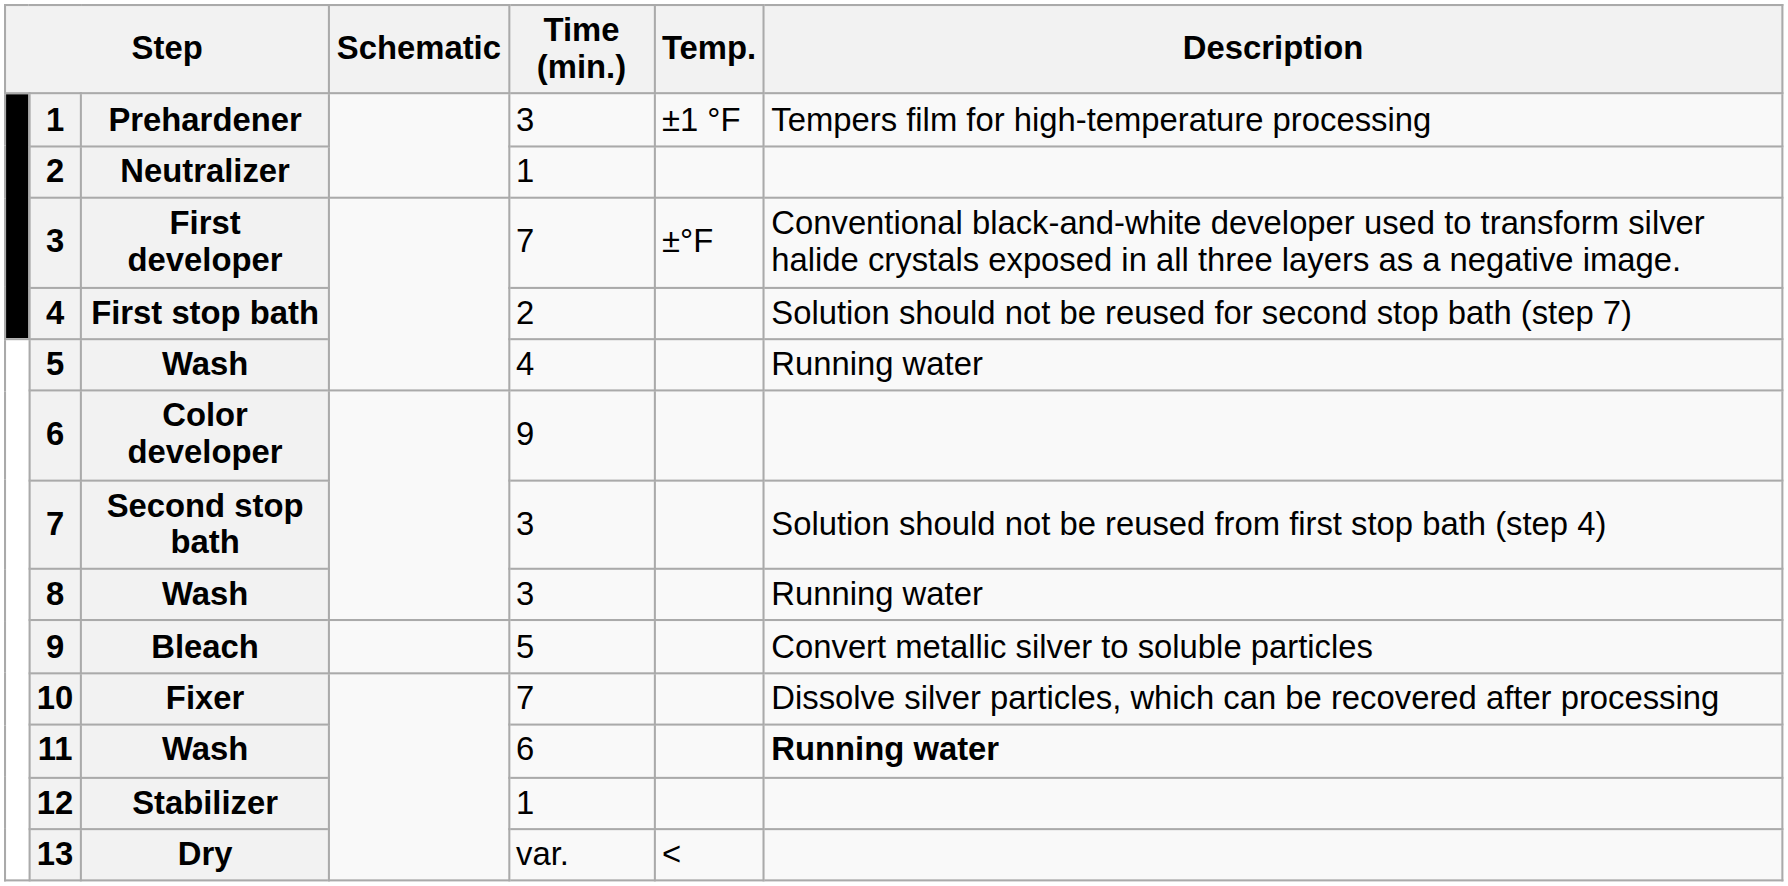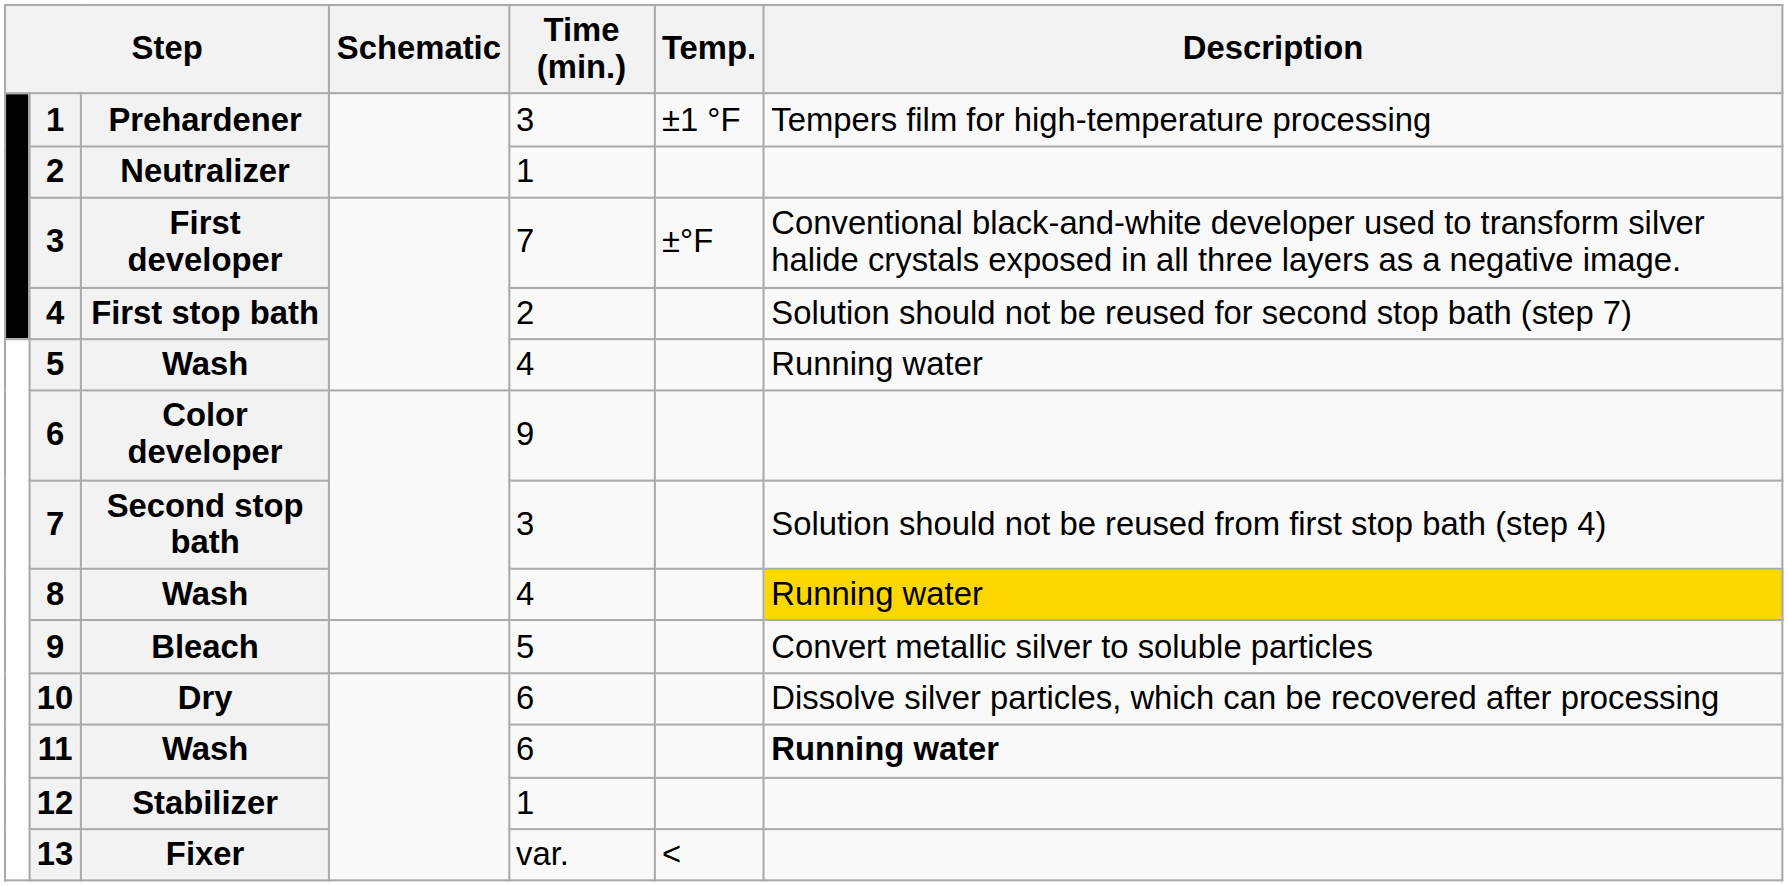 <table class="wikitable" style="font-size:100%;text-align:left;">
 <tr>
 <th colspan=3>Step</th>
 <th>Schematic</th>
 <th>Time (min.)</th>
 <th>Temp.</th>
 <th>Description</th>
 </tr>
 <tr>
 <td rowspan=4 style="background:#000;"> </td>
 <th>1</th>
 <th>Prehardener</th>
 <td rowspan=2> </td>
 <td>3</td>
 <td> ±1 °F</td>
 <td>Tempers film for high-temperature processing</td>
 </tr>
 <tr>
 <th>2</th>
 <th>Neutralizer</th>
 <td>1</td>
 <td></td>
 <td></td>
 </tr>
 <tr>
 <th>3</th>
 <th>First developer</th>
 <td rowspan=3></td>
 <td>7</td>
 <td> ±°F</td>
 <td>Conventional black-and-white developer used to transform silver halide crystals exposed in all three layers as a negative image.</td>
 </tr>
 <tr>
 <th>4</th>
 <th>First stop bath</th>
 <td>2</td>
 <td></td>
 <td>Solution should not be reused for second stop bath (step 7)</td>
 </tr>
 <tr>
 <td rowspan=9 style="background:#fff;"> </td>
 <th>5</th>
 <th>Wash</th>
 <td>4</td>
 <td></td>
 <td>Running water</td>
 </tr>
 <tr>
 <th>6</th>
 <th>Color developer</th>
 <td rowspan=3></td>
 <td>9</td>
 <td></td>
 <td></td>
 </tr>
 <tr>
 <th>7</th>
 <th>Second stop bath</th>
 <td>3</td>
 <td></td>
 <td>Solution should not be reused from first stop bath (step 4)</td>
 </tr>
 <tr>
 <th>8</th>
 <th>Wash</th>
-<td>3</td>
+<td>4</td>
 <td></td>
-<td>Running water</td>
+<td style="background: gold;">Running water</td>
 </tr>
 <tr>
 <th>9</th>
 <th>Bleach</th>
 <td rowspan=1></td>
 <td>5</td>
 <td></td>
 <td>Convert metallic silver to soluble particles</td>
 </tr>
 <tr>
 <th>10</th>
-<th>Fixer</th>
+<th>Dry</th>
 <td rowspan=4></td>
-<td>7</td>
+<td>6</td>
 <td></td>
 <td>Dissolve silver particles, which can be recovered after processing</td>
 </tr>
 <tr>
 <th>11</th>
 <th>Wash</th>
 <td>6</td>
 <td></td>
 <td><strong>Running water</strong></td>
 </tr>
 <tr>
 <th>12</th>
 <th>Stabilizer</th>
 <td>1</td>
 <td></td>
 <td></td>
 </tr>
 <tr>
 <th>13</th>
-<th>Dry</th>
+<th>Fixer</th>
 <td>var.</td>
 <td><</td>
 <td></td>
 </tr>
 </table>
